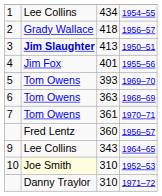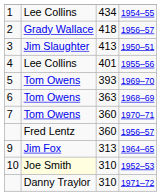 <table class="wikitable">
 <tr>
 </tr>
 <tr>
 <td>1</td>
 <td>Lee Collins</td>
 <td>434</td>
 <td style="font-size:80%;"><a href='#'>1954–55</a></td>
 </tr>
 <tr>
 <td>2</td>
 <td><a href='#'>Grady Wallace</a></td>
 <td>418</td>
 <td style="font-size:80%;"><a href='#'>1956–57</a></td>
 </tr>
 <tr>
 <td>3</td>
-<td><strong><a href='#'>Jim Slaughter</a></strong></td>
+<td><a href='#'>Jim Slaughter</a></td>
 <td>413</td>
 <td style="font-size:80%;"><a href='#'>1950–51</a></td>
 </tr>
 <tr>
 <td>4</td>
-<td><a href='#'>Jim Fox</a></td>
+<td>Lee Collins</td>
 <td>401</td>
 <td style="font-size:80%;"><a href='#'>1955–56</a></td>
 </tr>
 <tr>
 <td>5</td>
 <td><a href='#'>Tom Owens</a></td>
 <td>393</td>
 <td style="font-size:80%;"><a href='#'>1969–70</a></td>
 </tr>
 <tr>
 <td>6</td>
 <td><a href='#'>Tom Owens</a></td>
 <td>363</td>
 <td style="font-size:80%;"><a href='#'>1968–69</a></td>
 </tr>
 <tr>
 <td>7</td>
 <td><a href='#'>Tom Owens</a></td>
-<td>361</td>
+<td>360</td>
 <td style="font-size:80%;"><a href='#'>1970–71</a></td>
 </tr>
 <tr>
 <td></td>
 <td>Fred Lentz</td>
 <td>360</td>
 <td style="font-size:80%;"><a href='#'>1956–57</a></td>
 </tr>
 <tr>
 <td>9</td>
-<td>Lee Collins</td>
-<td>343</td>
+<td><a href='#'>Jim Fox</a></td>
+<td>313</td>
 <td style="font-size:80%;"><a href='#'>1964–65</a></td>
 </tr>
 <tr>
 <td>10</td>
 <td style="background: lightyellow;">Joe Smith</td>
 <td>310</td>
 <td style="font-size:80%;"><a href='#'>1952–53</a></td>
 </tr>
 <tr>
 <td></td>
 <td>Danny Traylor</td>
 <td>310</td>
 <td style="font-size:80%;"><a href='#'>1971–72</a></td>
 </tr>
 </table>
